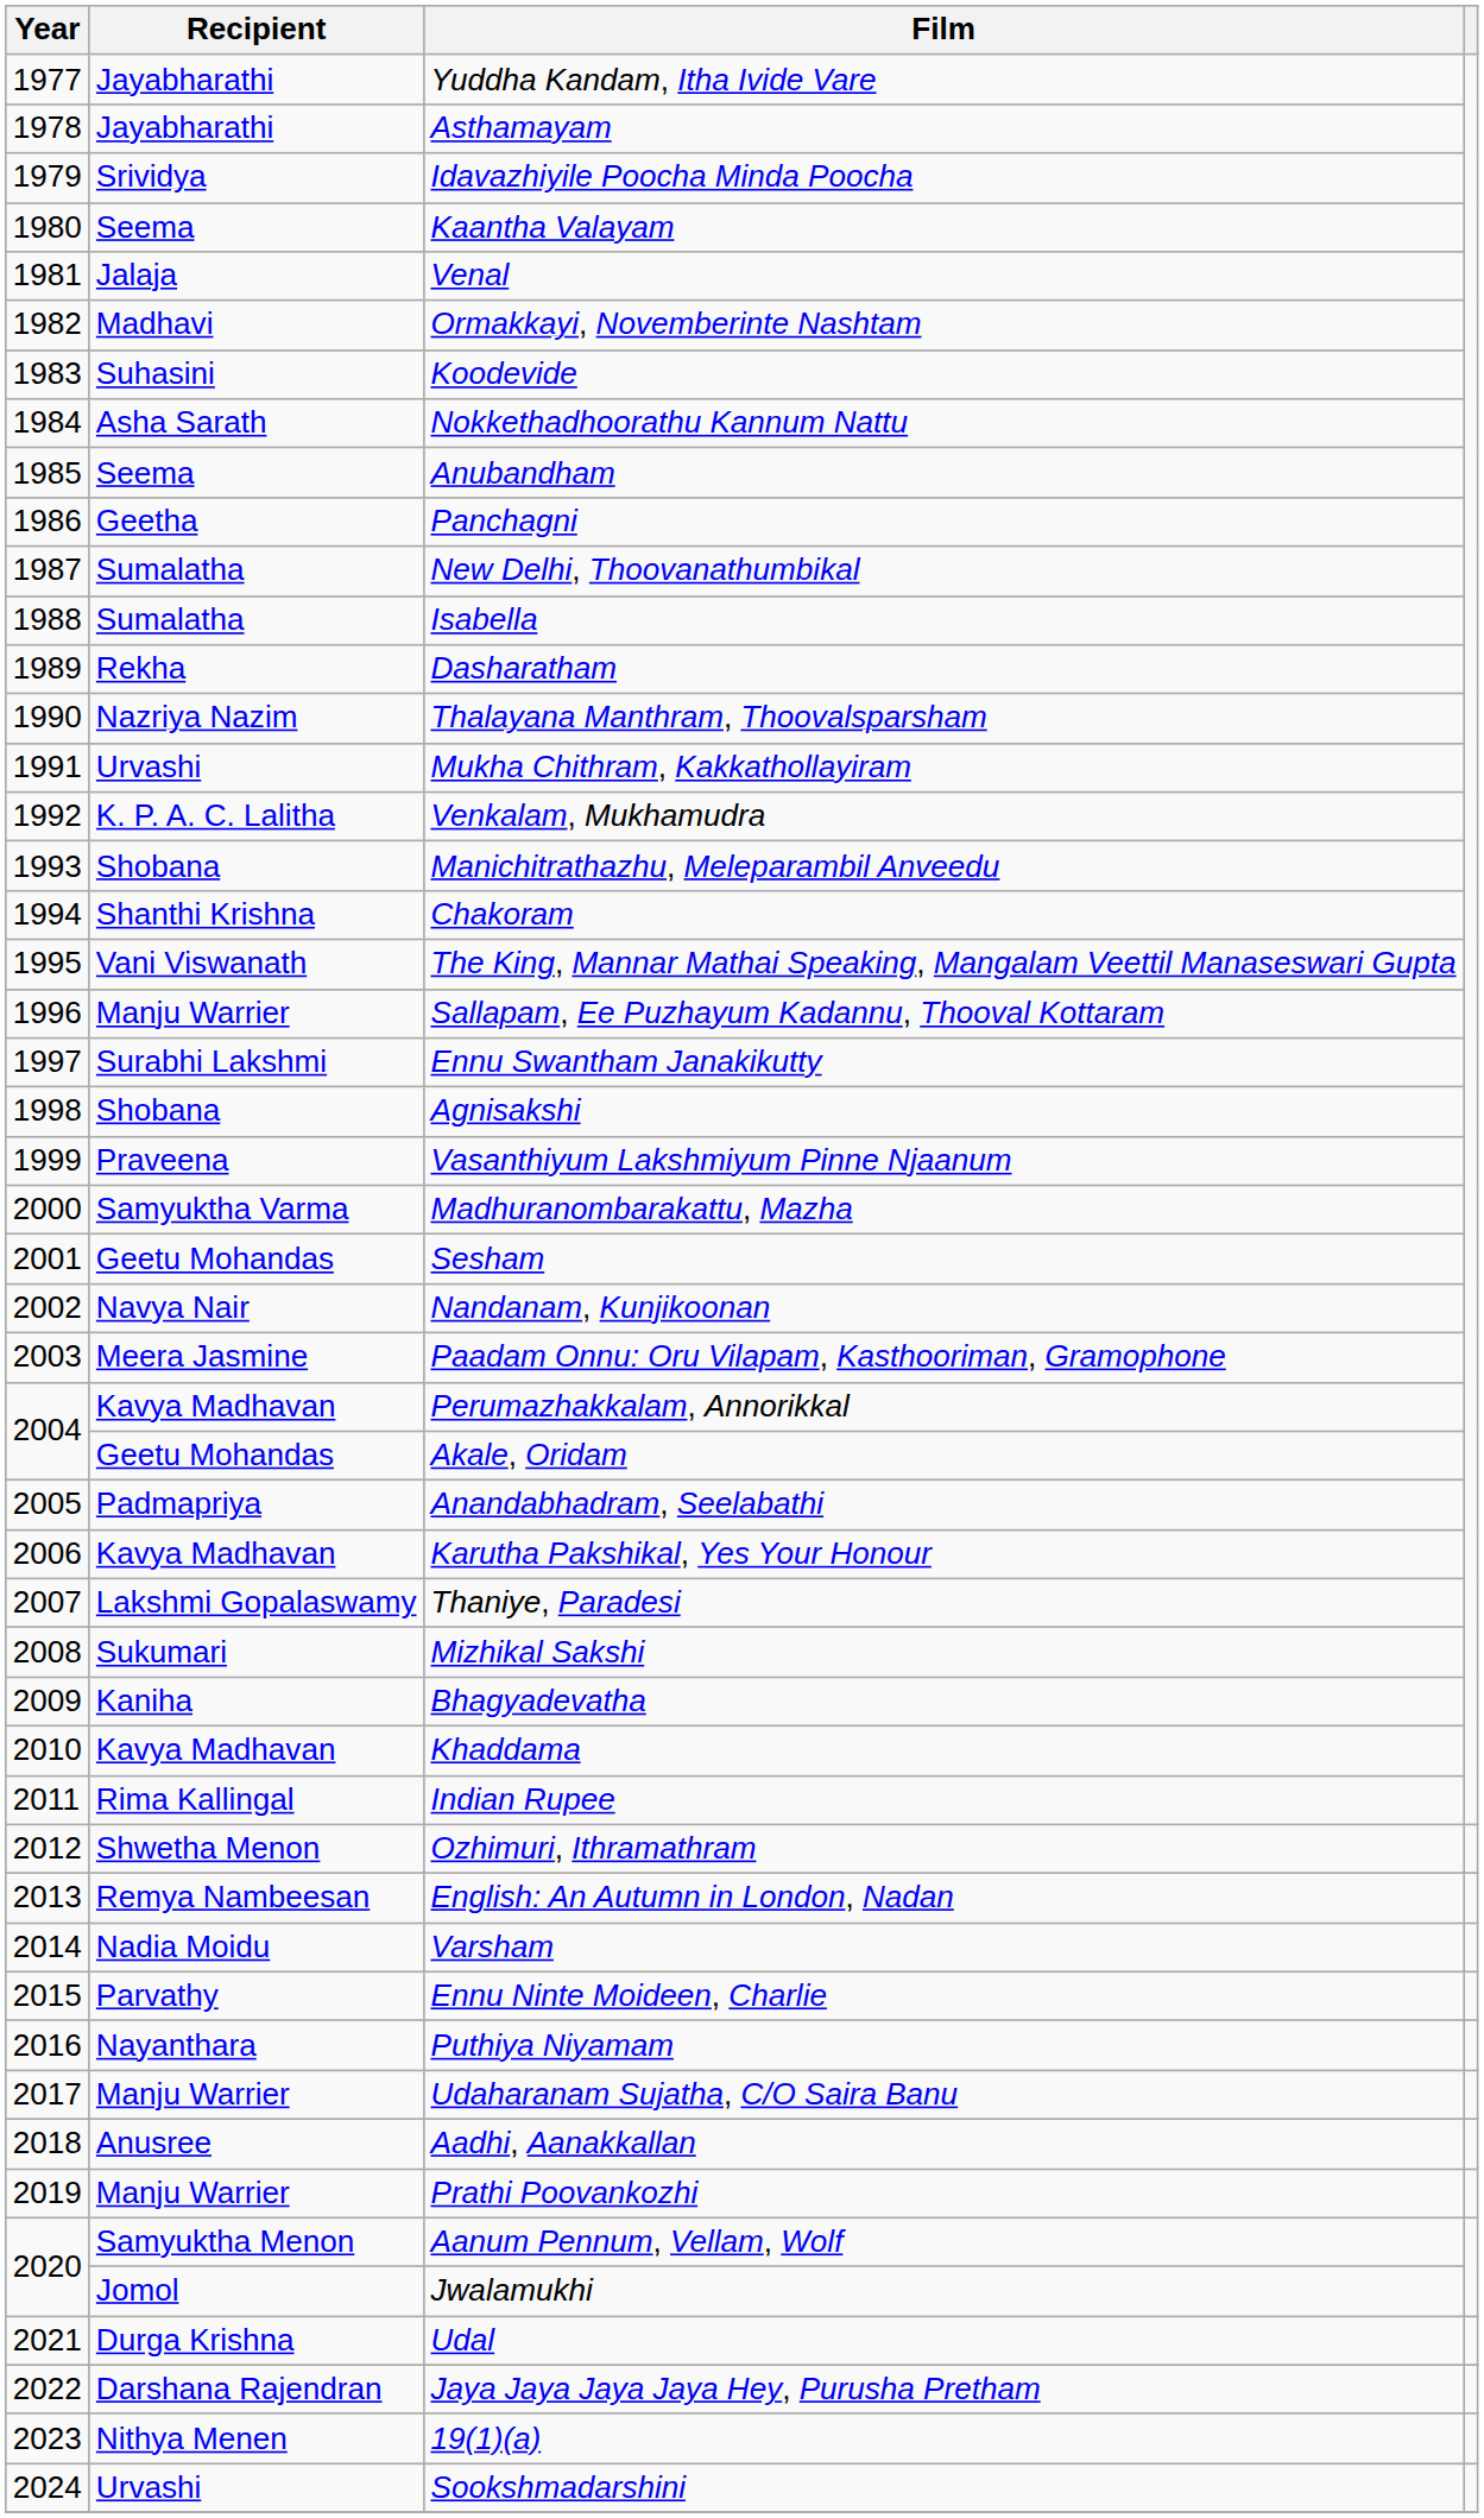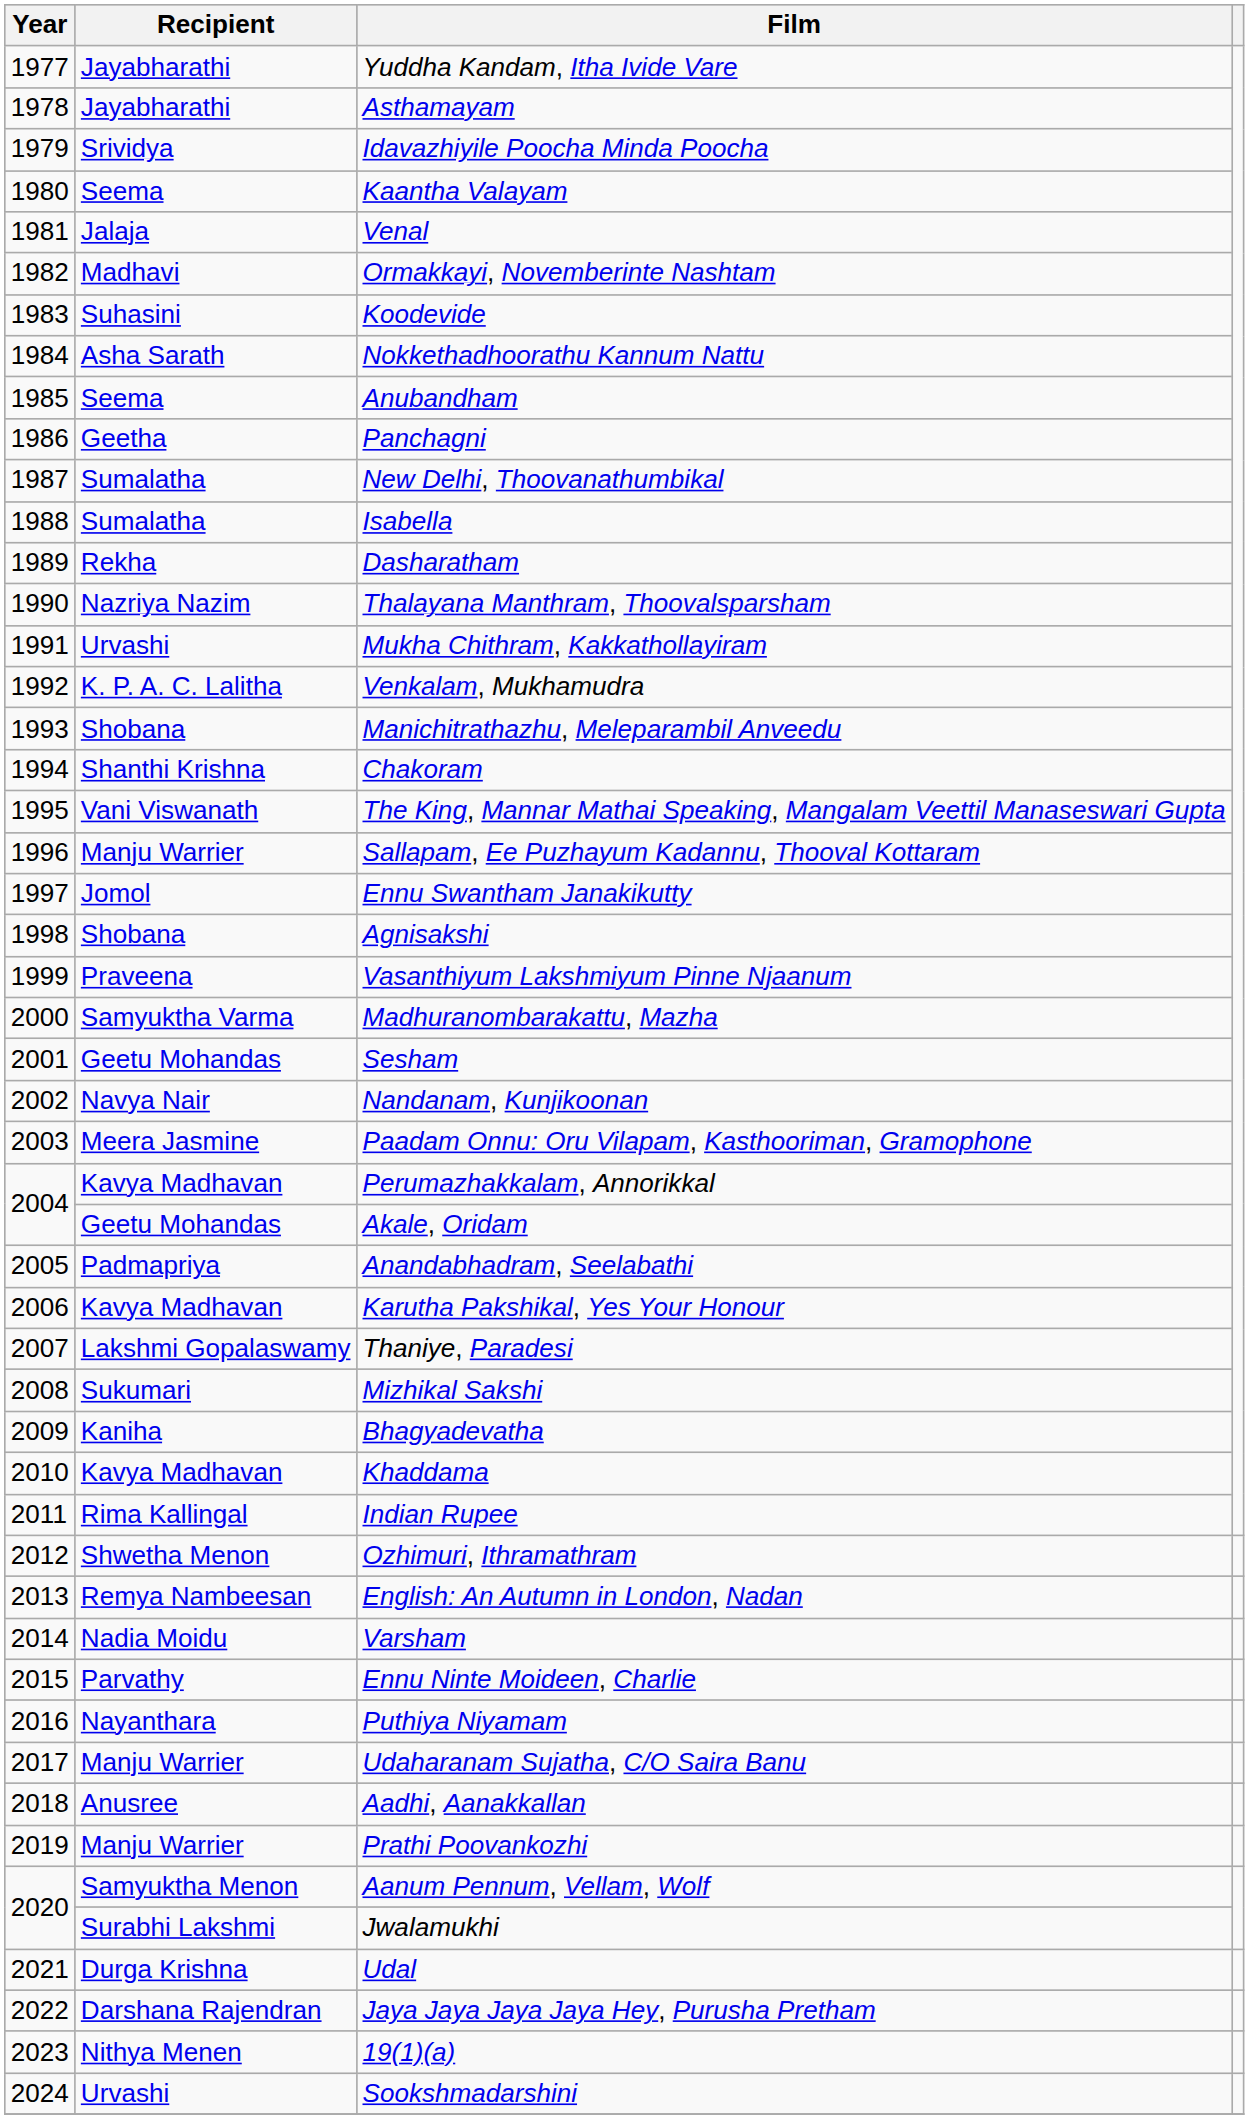 <table class="wikitable">
 <tr>
 <th>Year</th>
 <th>Recipient</th>
 <th>Film</th>
 <th></th>
 </tr>
 <tr>
 <td>1977</td>
 <td><a href='#'>Jayabharathi</a></td>
 <td><em>Yuddha Kandam</em>, <em><a href='#'>Itha Ivide Vare</a></em></td>
 <td rowspan=36></td>
 </tr>
 <tr>
 <td>1978</td>
 <td><a href='#'>Jayabharathi</a></td>
 <td><em><a href='#'>Asthamayam</a></em></td>
 </tr>
 <tr>
 <td>1979</td>
 <td><a href='#'>Srividya</a></td>
 <td><em><a href='#'>Idavazhiyile Poocha Minda Poocha</a></em></td>
 </tr>
 <tr>
 <td>1980</td>
 <td><a href='#'>Seema</a></td>
 <td><em><a href='#'>Kaantha Valayam</a></em></td>
 </tr>
 <tr>
 <td>1981</td>
 <td><a href='#'>Jalaja</a></td>
 <td><em><a href='#'>Venal</a></em></td>
 </tr>
 <tr>
 <td>1982</td>
 <td><a href='#'>Madhavi</a></td>
 <td><em><a href='#'>Ormakkayi</a></em>, <em><a href='#'>Novemberinte Nashtam</a></em></td>
 </tr>
 <tr>
 <td>1983</td>
 <td><a href='#'>Suhasini</a></td>
 <td><em><a href='#'>Koodevide</a></em></td>
 </tr>
 <tr>
 <td>1984</td>
 <td><a href='#'>Asha Sarath</a></td>
 <td><em><a href='#'>Nokkethadhoorathu Kannum Nattu</a></em></td>
 </tr>
 <tr>
 <td>1985</td>
 <td><a href='#'>Seema</a></td>
 <td><em><a href='#'>Anubandham</a></em></td>
 </tr>
 <tr>
 <td>1986</td>
 <td><a href='#'>Geetha</a></td>
 <td><em><a href='#'>Panchagni</a></em></td>
 </tr>
 <tr>
 <td>1987</td>
 <td><a href='#'>Sumalatha</a></td>
 <td><em><a href='#'>New Delhi</a></em>, <em><a href='#'>Thoovanathumbikal</a></em></td>
 </tr>
 <tr>
 <td>1988</td>
 <td><a href='#'>Sumalatha</a></td>
 <td><em><a href='#'>Isabella</a></em></td>
 </tr>
 <tr>
 <td>1989</td>
 <td><a href='#'>Rekha</a></td>
 <td><em><a href='#'>Dasharatham</a></em></td>
 </tr>
 <tr>
 <td>1990</td>
 <td><a href='#'>Nazriya Nazim</a></td>
 <td><em><a href='#'>Thalayana Manthram</a></em>, <em><a href='#'>Thoovalsparsham</a></em></td>
 </tr>
 <tr>
 <td>1991</td>
 <td><a href='#'>Urvashi</a></td>
 <td><em><a href='#'>Mukha Chithram</a></em>, <em><a href='#'>Kakkathollayiram</a></em></td>
 </tr>
 <tr>
 <td>1992</td>
 <td><a href='#'>K. P. A. C. Lalitha</a></td>
 <td><em><a href='#'>Venkalam</a></em>, <em>Mukhamudra</em></td>
 </tr>
 <tr>
 <td>1993</td>
 <td><a href='#'>Shobana</a></td>
 <td><em><a href='#'>Manichitrathazhu</a></em>, <em><a href='#'>Meleparambil Anveedu</a></em></td>
 </tr>
 <tr>
 <td>1994</td>
 <td><a href='#'>Shanthi Krishna</a></td>
 <td><em><a href='#'>Chakoram</a></em></td>
 </tr>
 <tr>
 <td>1995</td>
 <td><a href='#'>Vani Viswanath</a></td>
 <td><em><a href='#'>The King</a></em>, <em><a href='#'>Mannar Mathai Speaking</a></em>, <em><a href='#'>Mangalam Veettil Manaseswari Gupta</a></em></td>
 </tr>
 <tr>
 <td>1996</td>
 <td><a href='#'>Manju Warrier</a></td>
 <td><em><a href='#'>Sallapam</a></em>, <em><a href='#'>Ee Puzhayum Kadannu</a></em>, <em><a href='#'>Thooval Kottaram</a></em></td>
 </tr>
 <tr>
 <td>1997</td>
-<td><a href='#'>Surabhi Lakshmi</a></td>
+<td><a href='#'>Jomol</a></td>
 <td><em><a href='#'>Ennu Swantham Janakikutty</a></em></td>
 </tr>
 <tr>
 <td>1998</td>
 <td><a href='#'>Shobana</a></td>
 <td><em><a href='#'>Agnisakshi</a></em></td>
 </tr>
 <tr>
 <td>1999</td>
 <td><a href='#'>Praveena</a></td>
 <td><em><a href='#'>Vasanthiyum Lakshmiyum Pinne Njaanum</a></em></td>
 </tr>
 <tr>
 <td>2000</td>
 <td><a href='#'>Samyuktha Varma</a></td>
 <td><em><a href='#'>Madhuranombarakattu</a></em>, <em><a href='#'>Mazha</a></em></td>
 </tr>
 <tr>
 <td>2001</td>
 <td><a href='#'>Geetu Mohandas</a></td>
 <td><em><a href='#'>Sesham</a></em></td>
 </tr>
 <tr>
 <td>2002</td>
 <td><a href='#'>Navya Nair</a></td>
 <td><em><a href='#'>Nandanam</a></em>, <em><a href='#'>Kunjikoonan</a></em></td>
 </tr>
 <tr>
 <td>2003</td>
 <td><a href='#'>Meera Jasmine</a></td>
 <td><em><a href='#'>Paadam Onnu: Oru Vilapam</a></em>, <em><a href='#'>Kasthooriman</a></em>, <em><a href='#'>Gramophone</a></em></td>
 </tr>
 <tr>
 <td rowspan=2>2004</td>
 <td><a href='#'>Kavya Madhavan</a></td>
 <td><em><a href='#'>Perumazhakkalam</a></em>, <em>Annorikkal</em></td>
 </tr>
 <tr>
 <td><a href='#'>Geetu Mohandas</a></td>
 <td><em><a href='#'>Akale</a></em>, <em><a href='#'>Oridam</a></em></td>
 </tr>
 <tr>
 <td>2005</td>
 <td><a href='#'>Padmapriya</a></td>
 <td><em><a href='#'>Anandabhadram</a></em>, <em><a href='#'>Seelabathi</a></em></td>
 </tr>
 <tr>
 <td>2006</td>
 <td><a href='#'>Kavya Madhavan</a></td>
 <td><em><a href='#'>Karutha Pakshikal</a></em>, <em><a href='#'>Yes Your Honour</a></em></td>
 </tr>
 <tr>
 <td>2007</td>
 <td><a href='#'>Lakshmi Gopalaswamy</a></td>
 <td><em>Thaniye</em>, <em><a href='#'>Paradesi</a></em></td>
 </tr>
 <tr>
 <td>2008</td>
 <td><a href='#'>Sukumari</a></td>
 <td><em><a href='#'>Mizhikal Sakshi</a></em></td>
 </tr>
 <tr>
 <td>2009</td>
 <td><a href='#'>Kaniha</a></td>
 <td><em><a href='#'>Bhagyadevatha</a></em></td>
 </tr>
 <tr>
 <td>2010</td>
 <td><a href='#'>Kavya Madhavan</a></td>
 <td><em><a href='#'>Khaddama</a></em></td>
 </tr>
 <tr>
 <td>2011</td>
 <td><a href='#'>Rima Kallingal</a></td>
 <td><em><a href='#'>Indian Rupee</a></em></td>
 </tr>
 <tr>
 <td>2012</td>
 <td><a href='#'>Shwetha Menon</a></td>
 <td><em><a href='#'>Ozhimuri</a></em>, <em><a href='#'>Ithramathram</a></em></td>
 <td></td>
 </tr>
 <tr>
 <td>2013</td>
 <td><a href='#'>Remya Nambeesan</a></td>
 <td><em><a href='#'>English: An Autumn in London</a></em>, <em><a href='#'>Nadan</a></em></td>
 <td></td>
 </tr>
 <tr>
 <td>2014</td>
 <td><a href='#'>Nadia Moidu</a></td>
 <td><em><a href='#'>Varsham</a></em></td>
 <td></td>
 </tr>
 <tr>
 <td>2015</td>
 <td><a href='#'>Parvathy</a></td>
 <td><em><a href='#'>Ennu Ninte Moideen</a></em>, <em><a href='#'>Charlie</a></em></td>
 <td></td>
 </tr>
 <tr>
 <td>2016</td>
 <td><a href='#'>Nayanthara</a></td>
 <td><em><a href='#'>Puthiya Niyamam</a></em></td>
 <td></td>
 </tr>
 <tr>
 <td>2017</td>
 <td><a href='#'>Manju Warrier</a></td>
 <td><em><a href='#'>Udaharanam Sujatha</a></em>, <em><a href='#'>C/O Saira Banu</a></em></td>
 <td></td>
 </tr>
 <tr>
 <td>2018</td>
 <td><a href='#'>Anusree</a></td>
 <td><em><a href='#'>Aadhi</a></em>, <em><a href='#'>Aanakkallan</a></em></td>
 <td></td>
 </tr>
 <tr>
 <td>2019</td>
 <td><a href='#'>Manju Warrier</a></td>
 <td><em><a href='#'>Prathi Poovankozhi</a></em></td>
 <td></td>
 </tr>
 <tr>
 <td rowspan=2>2020</td>
 <td><a href='#'>Samyuktha Menon</a></td>
 <td><em><a href='#'>Aanum Pennum</a></em>, <em><a href='#'>Vellam</a></em>, <em><a href='#'>Wolf</a></em></td>
 <td rowspan=2></td>
 </tr>
 <tr>
-<td><a href='#'>Jomol</a></td>
+<td><a href='#'>Surabhi Lakshmi</a></td>
 <td><em>Jwalamukhi</em></td>
 </tr>
 <tr>
 <td>2021</td>
 <td><a href='#'>Durga Krishna</a></td>
 <td><em><a href='#'>Udal</a></em></td>
 <td></td>
 </tr>
 <tr>
 <td>2022</td>
 <td><a href='#'>Darshana Rajendran</a></td>
 <td><em><a href='#'>Jaya Jaya Jaya Jaya Hey</a></em>, <em><a href='#'>Purusha Pretham</a></em></td>
 <td></td>
 </tr>
 <tr>
 <td>2023</td>
 <td><a href='#'>Nithya Menen</a></td>
 <td><em><a href='#'>19(1)(a)</a></em></td>
 <td></td>
 </tr>
 <tr>
 <td>2024</td>
 <td><a href='#'>Urvashi</a></td>
 <td><em><a href='#'>Sookshmadarshini</a></em></td>
 <td></td>
 </tr>
 <tr>
 </tr>
 </table>
